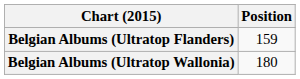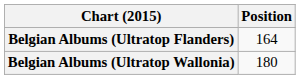 <table class="wikitable sortable plainrowheaders" style="text-align:center">
 <tr>
 <th scope="col">Chart (2015)</th>
 <th scope="col">Position</th>
 </tr>
 <tr>
 <th scope="row">Belgian Albums (Ultratop Flanders)</th>
-<td>159</td>
+<td>164</td>
 </tr>
 <tr>
 <th scope="row">Belgian Albums (Ultratop Wallonia)</th>
 <td>180</td>
 </tr>
 </table>
